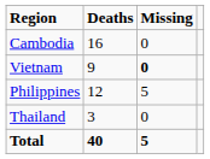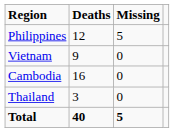 <table class="wikitable" style="float: right; margin:0 1em 0.5em 1em;">
 <tr>
 <td><strong>Region</strong></td>
 <td><strong>Deaths</strong></td>
 <td><strong>Missing</strong></td>
 <td></td>
 </tr>
 <tr>
-<td><a href='#'>Cambodia</a></td>
-<td>16</td>
-<td>0</td>
+<td><a href='#'>Philippines</a></td>
+<td>12</td>
+<td>5</td>
 <td></td>
 </tr>
 <tr>
 <td><a href='#'>Vietnam</a></td>
 <td>9</td>
-<td><strong>0</strong></td>
+<td>0</td>
 <td></td>
 </tr>
 <tr>
-<td><a href='#'>Philippines</a></td>
-<td>12</td>
-<td>5</td>
+<td><a href='#'>Cambodia</a></td>
+<td>16</td>
+<td>0</td>
 <td></td>
 </tr>
 <tr>
 <td><a href='#'>Thailand</a></td>
 <td>3</td>
 <td>0</td>
 <td></td>
 </tr>
 <tr>
 <td><strong>Total</strong></td>
 <td><strong>40</strong></td>
 <td><strong>5</strong></td>
 <td></td>
 </tr>
 </table>
